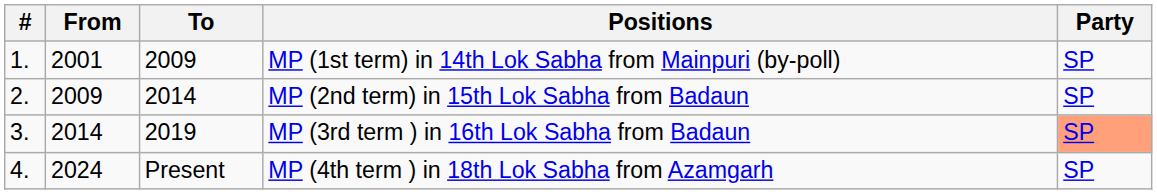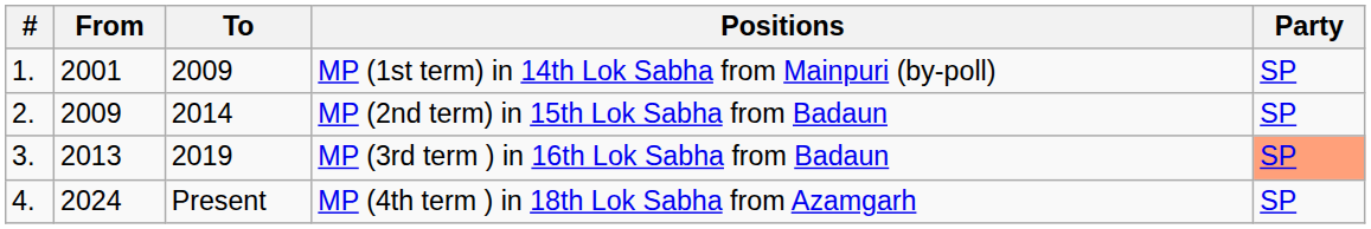 <table class="wikitable sortable" width=50%>
 <tr>
 <th>#</th>
 <th>From</th>
 <th>To</th>
 <th>Positions</th>
 <th>Party</th>
 </tr>
 <tr>
 <td>1.</td>
 <td>2001</td>
 <td>2009</td>
 <td><a href='#'>MP</a> (1st term) in <a href='#'>14th Lok Sabha</a> from <a href='#'>Mainpuri</a> (by-poll)</td>
 <td><a href='#'>SP</a></td>
 </tr>
 <tr>
 <td>2.</td>
 <td>2009</td>
 <td>2014</td>
 <td><a href='#'>MP</a> (2nd term) in <a href='#'>15th Lok Sabha</a> from <a href='#'>Badaun</a></td>
 <td><a href='#'>SP</a></td>
 </tr>
 <tr>
 <td>3.</td>
-<td>2014</td>
+<td>2013</td>
 <td>2019</td>
 <td><a href='#'>MP</a> (3rd term ) in <a href='#'>16th Lok Sabha</a> from <a href='#'>Badaun</a></td>
 <td style="background: lightsalmon;"><a href='#'>SP</a></td>
 </tr>
 <tr>
 <td>4.</td>
 <td>2024</td>
 <td>Present</td>
 <td><a href='#'>MP</a> (4th term ) in <a href='#'>18th Lok Sabha</a> from <a href='#'>Azamgarh</a></td>
 <td><a href='#'>SP</a></td>
 </tr>
 </table>
